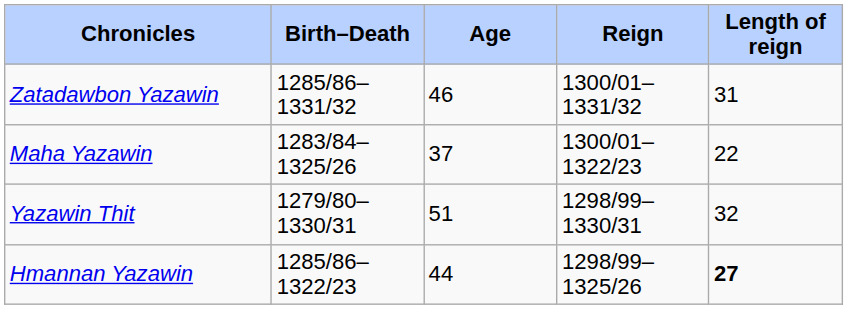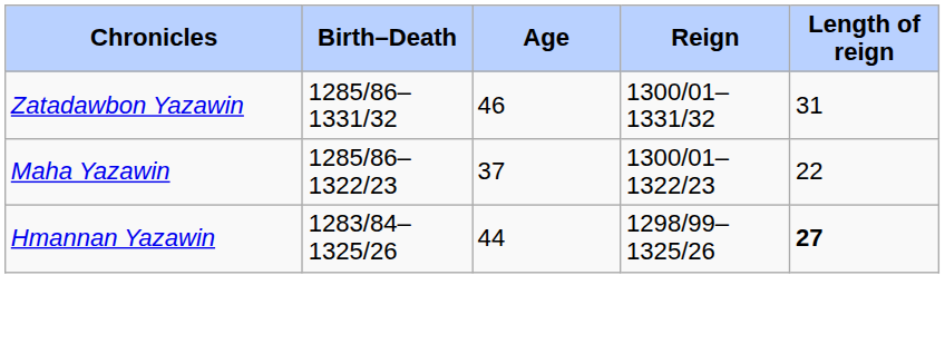 <table class="wikitable">
 <tr>
 <th style="background-color:#B9D1FF" width=20%>Chronicles</th>
 <th style="background-color:#B9D1FF" width=10%>Birth–Death</th>
 <th style="background-color:#B9D1FF" width=10%>Age</th>
 <th style="background-color:#B9D1FF" width=10%>Reign</th>
 <th style="background-color:#B9D1FF" width=10%>Length of reign</th>
 </tr>
 <tr>
 <td><em><a href='#'>Zatadawbon Yazawin</a></em></td>
 <td>1285/86–1331/32</td>
 <td>46</td>
 <td>1300/01–1331/32</td>
 <td>31</td>
 </tr>
 <tr>
 <td><em><a href='#'>Maha Yazawin</a></em></td>
-<td>1283/84–1325/26</td>
+<td>1285/86–1322/23</td>
 <td>37</td>
 <td>1300/01–1322/23</td>
 <td>22</td>
 </tr>
 <tr>
-<td><em><a href='#'>Yazawin Thit</a></em></td>
-<td>1279/80–1330/31</td>
-<td>51</td>
-<td>1298/99–1330/31</td>
-<td>32</td>
-</tr>
-<tr>
 <td><em><a href='#'>Hmannan Yazawin</a></em></td>
-<td>1285/86–1322/23</td>
+<td>1283/84–1325/26</td>
 <td>44</td>
 <td>1298/99–1325/26</td>
 <td><strong>27</strong></td>
 </tr>
 </table>
